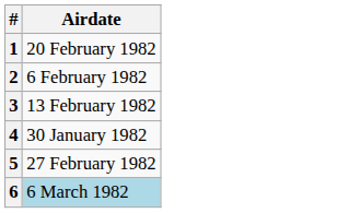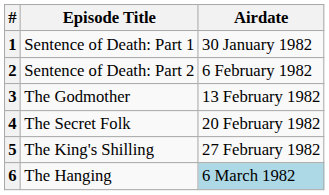 <table class="wikitable">
 <tr>
 <th>#</th>
+<th><strong>Episode Title</strong></th>
 <th><strong>Airdate</strong></th>
 </tr>
 <tr>
 <th>1</th>
-<td>20 February 1982</td>
+<td>Sentence of Death: Part 1</td>
+<td>30 January 1982</td>
 </tr>
 <tr>
 <th>2</th>
+<td>Sentence of Death: Part 2</td>
 <td>6 February 1982</td>
 </tr>
 <tr>
 <th>3</th>
+<td>The Godmother</td>
 <td>13 February 1982</td>
 </tr>
 <tr>
 <th>4</th>
-<td>30 January 1982</td>
+<td>The Secret Folk</td>
+<td>20 February 1982</td>
 </tr>
 <tr>
 <th>5</th>
+<td>The King's Shilling</td>
 <td>27 February 1982</td>
 </tr>
 <tr>
 <th>6</th>
+<td>The Hanging</td>
 <td style="background: lightblue;">6 March 1982</td>
 </tr>
 </table>
